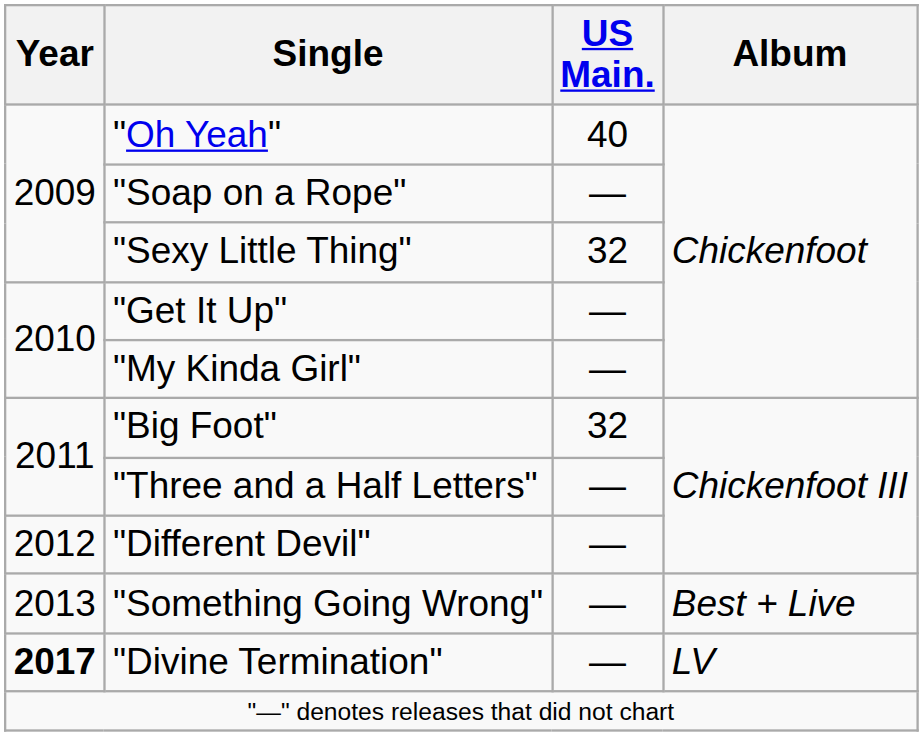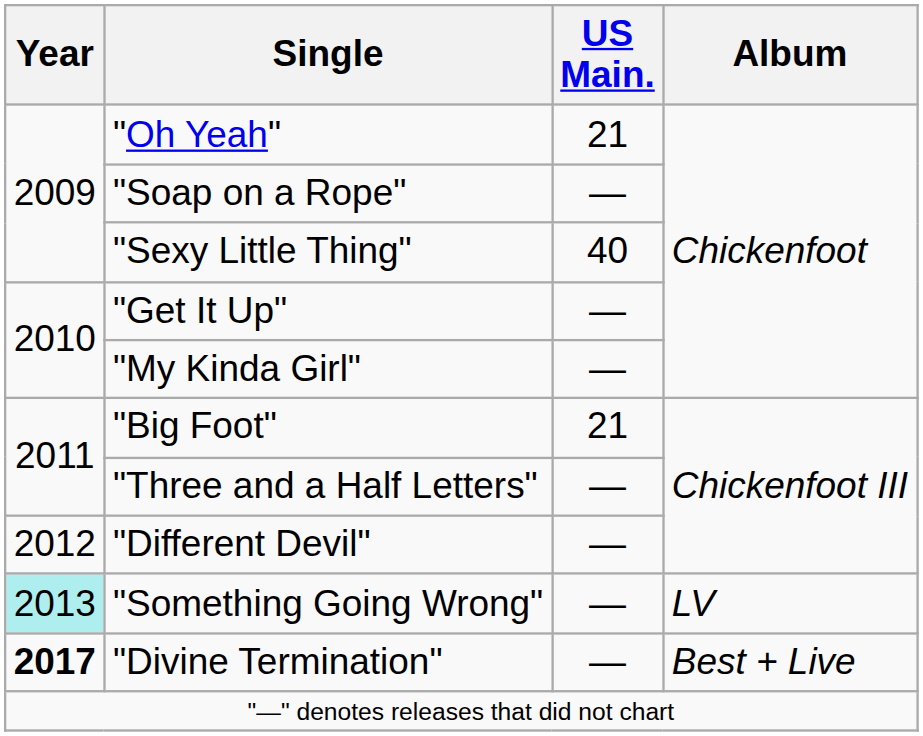 <table class="wikitable" style="text-align:center;">
 <tr>
 <th>Year</th>
 <th>Single</th>
 <th style="width:40px;"><a href='#'>US<br>Main.</a></th>
 <th>Album</th>
 </tr>
 <tr>
 <td rowspan="3">2009</td>
 <td style="text-align:left;">"<a href='#'>Oh Yeah</a>"</td>
-<td>40</td>
+<td>21</td>
 <td style="text-align:left;" rowspan="5"><em>Chickenfoot</em></td>
 </tr>
 <tr>
 <td style="text-align:left;">"Soap on a Rope"</td>
 <td>—</td>
 </tr>
 <tr>
 <td style="text-align:left;">"Sexy Little Thing"</td>
-<td>32</td>
+<td>40</td>
 </tr>
 <tr>
 <td rowspan="2">2010</td>
 <td style="text-align:left;">"Get It Up"</td>
 <td>—</td>
 </tr>
 <tr>
 <td style="text-align:left;">"My Kinda Girl"</td>
 <td>—</td>
 </tr>
 <tr>
 <td rowspan="2">2011</td>
 <td style="text-align:left;">"Big Foot"</td>
-<td>32</td>
+<td>21</td>
 <td style="text-align:left;" rowspan="3"><em>Chickenfoot III</em></td>
 </tr>
 <tr>
 <td style="text-align:left;">"Three and a Half Letters"</td>
 <td>—</td>
 </tr>
 <tr>
 <td style="text-align:left;">2012</td>
 <td style="text-align:left;">"Different Devil"</td>
 <td>—</td>
 </tr>
 <tr>
-<td style="text-align:left;">2013</td>
+<td style="background: paleturquoise; text-align:left;">2013</td>
 <td style="text-align:left;">"Something Going Wrong"</td>
 <td>—</td>
-<td style="text-align:left;"><em>Best + Live</em></td>
+<td style="text-align:left;"><em>LV</em></td>
 </tr>
 <tr>
 <td style="text-align:left;"><strong>2017</strong></td>
 <td style="text-align:left;">"Divine Termination"</td>
 <td>—</td>
-<td style="text-align:left;"><em>LV</em></td>
+<td style="text-align:left;"><em>Best + Live</em></td>
 </tr>
 <tr>
 <td colspan="5" style="font-size:8pt">"—" denotes releases that did not chart</td>
 </tr>
 </table>
